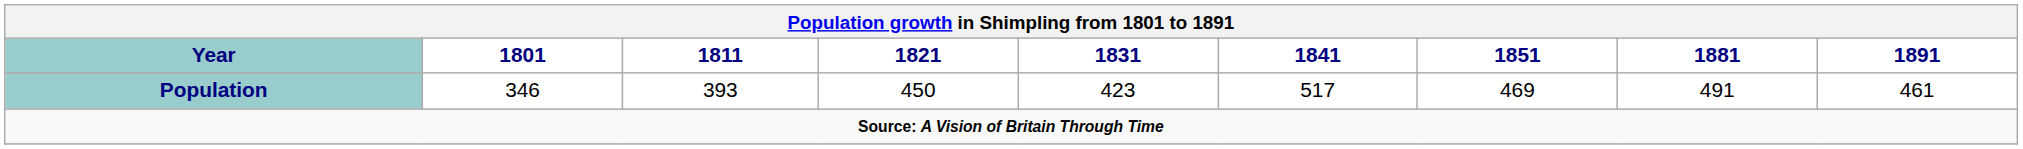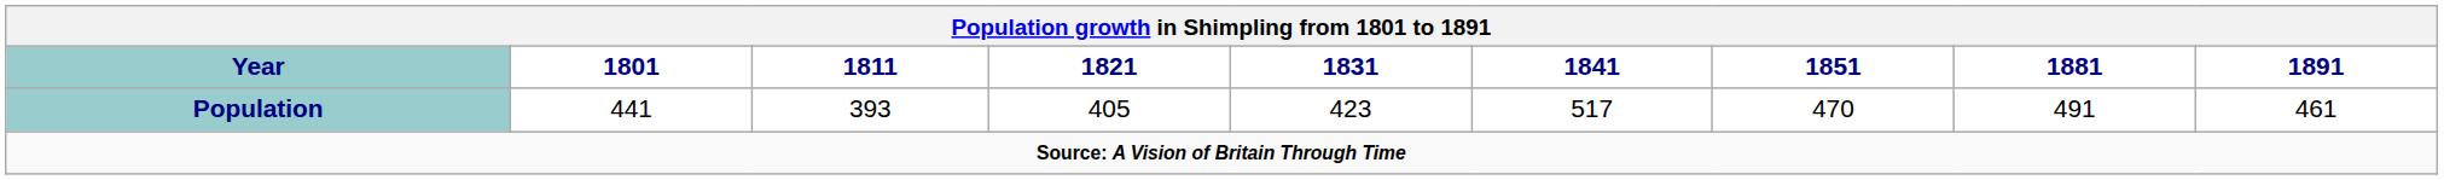 <table class="wikitable" style="font-size:90%;width:70%;border:0px;text-align:center;line-height:120%;">
 <tr>
 <th colspan="11" style="text-align:center;font-size:90%;"><a href='#'>Population growth</a> in Shimpling from 1801 to 1891</th>
 </tr>
 <tr>
 <th style="background: #99CCCC; color: #000080" height="17">Year</th>
 <th style="background: #FFFFFF; color:#000080;">1801</th>
 <th style="background: #FFFFFF; color:#000080;">1811</th>
 <th style="background: #FFFFFF; color:#000080;">1821</th>
 <th style="background: #FFFFFF; color:#000080;">1831</th>
 <th style="background: #FFFFFF; color:#000080;">1841</th>
 <th style="background: #FFFFFF; color:#000080;">1851</th>
 <th style="background: #FFFFFF; color:#000080;">1881</th>
 <th style="background: #FFFFFF; color:#000080;">1891</th>
 </tr>
 <tr Align="center">
 <th style="background: #99CCCC; color: #000080" height="17">Population</th>
-<td style="background: #FFFFFF; color: black;">346</td>
+<td style="background: #FFFFFF; color: black;">441</td>
 <td style="background: #FFFFFF; color: black;">393</td>
-<td style="background: #FFFFFF; color: black;">450</td>
+<td style="background: #FFFFFF; color: black;">405</td>
 <td style="background: #FFFFFF; color: black;">423</td>
 <td style="background: #FFFFFF; color: black;">517</td>
-<td style="background: #FFFFFF; color: black;">469</td>
+<td style="background: #FFFFFF; color: black;">470</td>
 <td style="background: #FFFFFF; color: black;">491</td>
 <td style="background: #FFFFFF; color: black;">461</td>
 </tr>
 <tr>
 <td colspan="11" style="text-align:center;font-size:90%;"><small><strong>Source: <em>A Vision of Britain Through Time<strong><em></small></td>
 </tr>
 </table>
